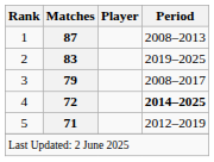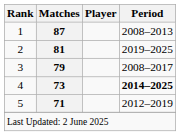 <table class="wikitable">
 <tr>
 <th>Rank</th>
 <th>Matches</th>
 <th>Player</th>
 <th>Period</th>
 </tr>
 <tr>
 <td style="text-align:center">1</td>
 <th scope=row style=text-align:center;>87</th>
 <td></td>
 <td>2008–2013</td>
 </tr>
 <tr>
 <td style="text-align:center">2</td>
-<th scope=row style=text-align:center;>83</th>
+<th scope=row style=text-align:center;>81</th>
 <td></td>
 <td>2019–2025</td>
 </tr>
 <tr>
 <td style="text-align:center">3</td>
 <th scope=row style=text-align:center;>79</th>
 <td></td>
 <td>2008–2017</td>
 </tr>
 <tr>
 <td style="text-align:center">4</td>
-<th scope=row style=text-align:center;>72</th>
+<th scope=row style=text-align:center;>73</th>
 <td></td>
 <td><strong>2014–2025</strong></td>
 </tr>
 <tr>
 <td style="text-align:center">5</td>
 <th scope=row style=text-align:center;>71</th>
 <td></td>
 <td>2012–2019</td>
 </tr>
 <tr>
 </tr>
 <tr class=sortbottom>
 <td colspan=4><small>Last Updated: 2 June 2025</small></td>
 </tr>
 </table>
